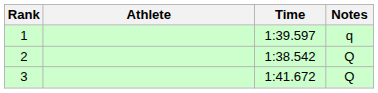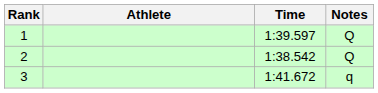 <table class=wikitable style="text-align:center">
 <tr>
 <th width=40>Rank</th>
 <th width=250>Athlete</th>
 <th width=80>Time</th>
 <th width=50>Notes</th>
 </tr>
 <tr bgcolor="ccffcc">
 <td>1</td>
 <td align=left></td>
 <td>1:39.597</td>
-<td>q</td>
+<td>Q</td>
 </tr>
 <tr bgcolor="ccffcc">
 <td>2</td>
 <td align=left></td>
 <td>1:38.542</td>
 <td>Q</td>
 </tr>
 <tr bgcolor="ccffcc">
 <td>3</td>
 <td align=left></td>
 <td>1:41.672</td>
-<td>Q</td>
+<td>q</td>
 </tr>
 </table>
